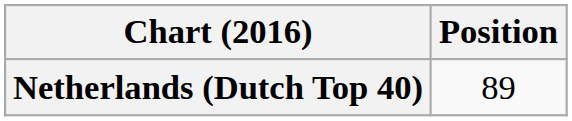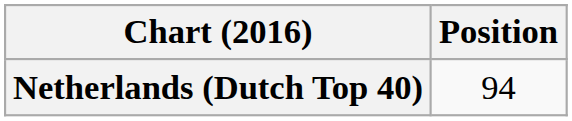 <table class="wikitable sortable plainrowheaders" style="text-align:center">
 <tr>
 <th scope="col">Chart (2016)</th>
 <th scope="col">Position</th>
 </tr>
 <tr>
 <th scope="row">Netherlands (Dutch Top 40)</th>
-<td>89</td>
+<td>94</td>
 </tr>
 </table>
